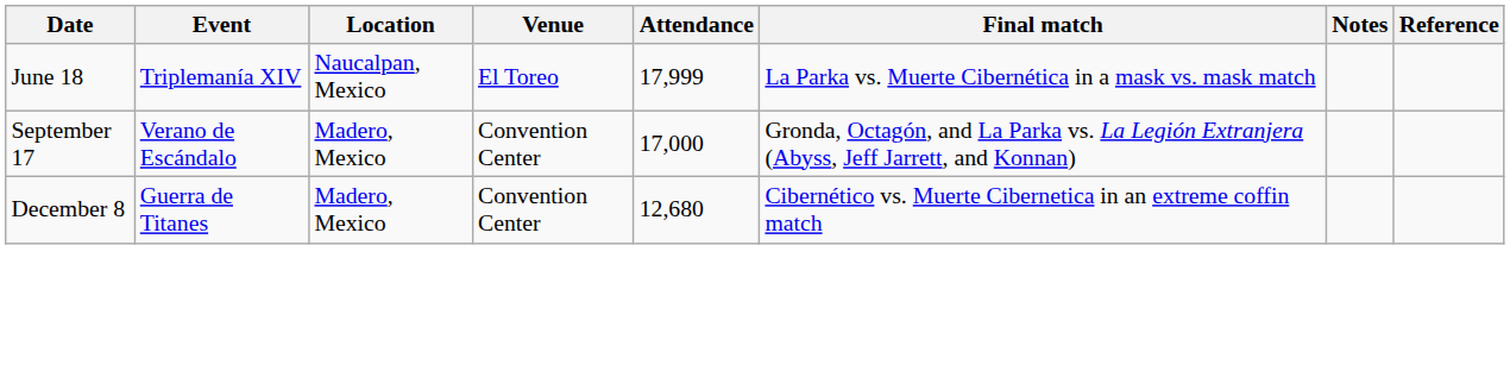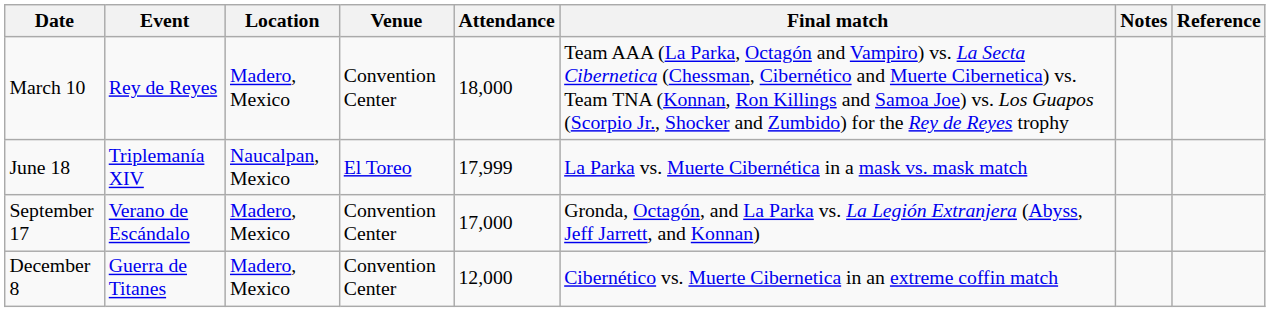 <table class="wikitable" style="font-size:85%;">
 <tr>
 <th>Date</th>
 <th>Event</th>
 <th>Location</th>
 <th>Venue</th>
 <th>Attendance</th>
 <th>Final match</th>
 <th>Notes</th>
 <th>Reference</th>
+</tr>
+<tr>
+<td>March 10</td>
+<td><a href='#'>Rey de Reyes</a></td>
+<td><a href='#'>Madero</a>, Mexico</td>
+<td>Convention Center</td>
+<td>18,000</td>
+<td>Team AAA (<a href='#'>La Parka</a>, <a href='#'>Octagón</a> and <a href='#'>Vampiro</a>) vs. <em><a href='#'>La Secta Cibernetica</a></em> (<a href='#'>Chessman</a>, <a href='#'>Cibernético</a> and <a href='#'>Muerte Cibernetica</a>) vs. Team TNA (<a href='#'>Konnan</a>, <a href='#'>Ron Killings</a> and <a href='#'>Samoa Joe</a>) vs. <em>Los Guapos</em> (<a href='#'>Scorpio Jr.</a>, <a href='#'>Shocker</a> and <a href='#'>Zumbido</a>) for the <em><a href='#'>Rey de Reyes</a></em> trophy</td>
+<td></td>
+<td></td>
 </tr>
 <tr>
 <td>June 18</td>
 <td><a href='#'>Triplemanía XIV</a></td>
 <td><a href='#'>Naucalpan</a>, Mexico</td>
 <td><a href='#'>El Toreo</a></td>
 <td>17,999</td>
 <td><a href='#'>La Parka</a> vs. <a href='#'>Muerte Cibernética</a> in a <a href='#'>mask vs. mask match</a></td>
 <td></td>
 <td></td>
 </tr>
 <tr>
 <td>September 17</td>
 <td><a href='#'>Verano de Escándalo</a></td>
 <td><a href='#'>Madero</a>, Mexico</td>
 <td>Convention Center</td>
 <td>17,000</td>
 <td>Gronda, <a href='#'>Octagón</a>, and <a href='#'>La Parka</a> vs. <em><a href='#'>La Legión Extranjera</a></em> (<a href='#'>Abyss</a>, <a href='#'>Jeff Jarrett</a>, and <a href='#'>Konnan</a>)</td>
 <td></td>
 <td></td>
 </tr>
 <tr>
 <td>December 8</td>
 <td><a href='#'>Guerra de Titanes</a></td>
 <td><a href='#'>Madero</a>, Mexico</td>
 <td>Convention Center</td>
-<td>12,680</td>
+<td>12,000</td>
 <td><a href='#'>Cibernético</a> vs. <a href='#'>Muerte Cibernetica</a> in an <a href='#'>extreme coffin match</a></td>
 <td></td>
 <td></td>
 </tr>
 </table>
